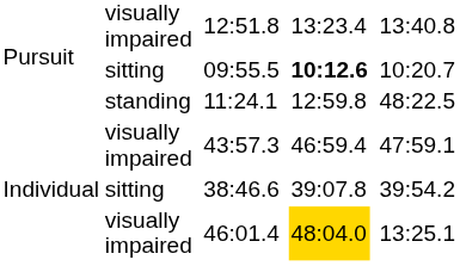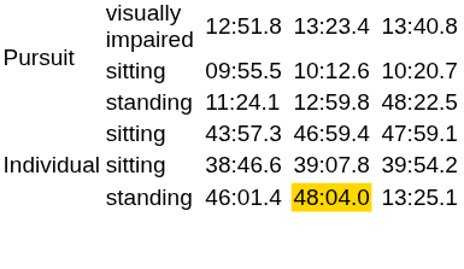 <table>
 <tr>
 <td rowspan="3">Pursuit<br></td>
 <td>visually <br>impaired</td>
 <td></td>
 <td>12:51.8</td>
 <td></td>
 <td>13:23.4</td>
 <td></td>
 <td>13:40.8</td>
 </tr>
 <tr>
 <td>sitting</td>
 <td></td>
 <td>09:55.5</td>
 <td></td>
-<td><strong>10:12.6</strong></td>
+<td>10:12.6</td>
 <td></td>
 <td>10:20.7</td>
 </tr>
 <tr>
 <td>standing</td>
 <td></td>
 <td>11:24.1</td>
 <td></td>
 <td>12:59.8</td>
 <td></td>
 <td>48:22.5</td>
 </tr>
 <tr>
 <td rowspan="3">Individual<br></td>
-<td>visually <br>impaired</td>
+<td>sitting</td>
 <td></td>
 <td>43:57.3</td>
 <td></td>
 <td>46:59.4</td>
 <td></td>
 <td>47:59.1</td>
 </tr>
 <tr>
 <td>sitting</td>
 <td></td>
 <td>38:46.6</td>
 <td></td>
 <td>39:07.8</td>
 <td></td>
 <td>39:54.2</td>
 </tr>
 <tr>
-<td>visually <br>impaired</td>
+<td>standing</td>
 <td></td>
 <td>46:01.4</td>
 <td></td>
 <td style="background: gold;">48:04.0</td>
 <td></td>
 <td>13:25.1</td>
 </tr>
 </table>
